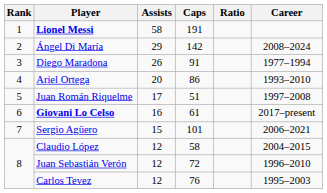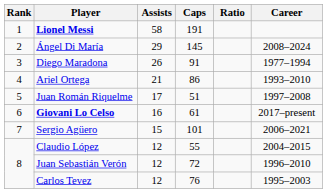 <table class="wikitable sortable" style="text-align:center">
 <tr>
 <th width="35">Rank</th>
 <th width="150">Player</th>
 <th width="50">Assists</th>
 <th width="50">Caps</th>
 <th width="50">Ratio</th>
 <th width="100">Career</th>
 </tr>
 <tr>
 <td>1</td>
 <td align=left><strong><a href='#'>Lionel Messi</a></strong></td>
 <td>58</td>
 <td>191</td>
 <td></td>
 <td></td>
 </tr>
 <tr>
 <td>2</td>
 <td align=left><a href='#'>Ángel Di María</a></td>
 <td>29</td>
-<td>142</td>
+<td>145</td>
 <td></td>
 <td>2008–2024</td>
 </tr>
 <tr>
 <td>3</td>
 <td align=left><a href='#'>Diego Maradona</a></td>
 <td>26</td>
 <td>91</td>
 <td></td>
 <td>1977–1994</td>
 </tr>
 <tr>
 <td>4</td>
 <td align=left><a href='#'>Ariel Ortega</a></td>
-<td>20</td>
+<td>21</td>
 <td>86</td>
 <td></td>
 <td>1993–2010</td>
 </tr>
 <tr>
 <td>5</td>
 <td align=left><a href='#'>Juan Román Riquelme</a></td>
 <td>17</td>
 <td>51</td>
 <td></td>
 <td>1997–2008</td>
 </tr>
 <tr>
 <td>6</td>
 <td align=left><strong><a href='#'>Giovani Lo Celso</a></strong></td>
 <td>16</td>
 <td>61</td>
 <td></td>
 <td>2017–present</td>
 </tr>
 <tr>
 <td>7</td>
 <td align=left><a href='#'>Sergio Agüero</a></td>
 <td>15</td>
 <td>101</td>
 <td></td>
 <td>2006–2021</td>
 </tr>
 <tr>
 <td rowspan=3>8</td>
 <td align=left><a href='#'>Claudio López</a></td>
 <td>12</td>
-<td>58</td>
+<td>55</td>
 <td></td>
 <td>2004–2015</td>
 </tr>
 <tr>
 <td align=left><a href='#'>Juan Sebastián Verón</a></td>
 <td>12</td>
 <td>72</td>
 <td></td>
 <td>1996–2010</td>
 </tr>
 <tr>
 <td align=left><a href='#'>Carlos Tevez</a></td>
 <td>12</td>
 <td>76</td>
 <td></td>
 <td>1995–2003</td>
 </tr>
 </table>
